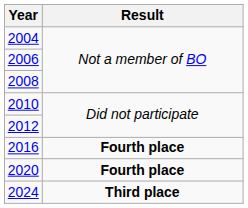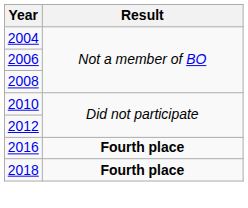 <table class="wikitable" style="text-align: center; font-size:90%">
 <tr>
 <th>Year</th>
 <th style="width:200px">Result</th>
 </tr>
 <tr>
 <td> <a href='#'>2004</a></td>
 <td rowspan="3"><em>Not a member of <a href='#'>BO</a></em></td>
 </tr>
 <tr>
 <td> <a href='#'>2006</a></td>
 </tr>
 <tr>
 <td> <a href='#'>2008</a></td>
 </tr>
 <tr>
 <td> <a href='#'>2010</a></td>
 <td rowspan="2"><em>Did not participate</em></td>
 </tr>
 <tr>
 <td> <a href='#'>2012</a></td>
 </tr>
 <tr>
 <td> <a href='#'>2016</a></td>
 <td><strong>Fourth place</strong></td>
 </tr>
 <tr>
-<td> <a href='#'>2020</a></td>
+<td> <a href='#'>2018</a></td>
 <td><strong>Fourth place</strong></td>
 </tr>
-<tr>
-<td> <a href='#'>2024</a></td>
-<td><strong> Third place</strong></td>
-</tr>
 </table>
